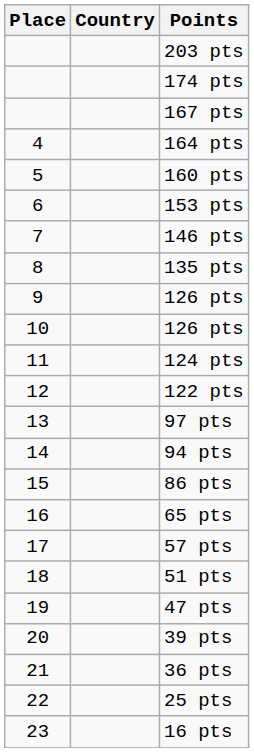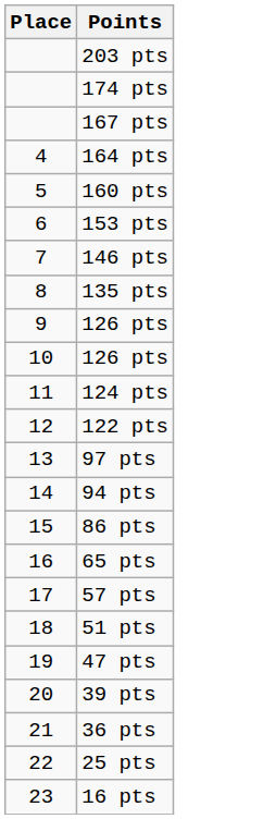 <table class=wikitable>
 <tr>
 <th>Place</th>
-<th>Country</th>
 <th>Points</th>
 </tr>
 <tr>
 <td align=center></td>
-<td></td>
 <td>203 pts</td>
 </tr>
 <tr>
 <td align=center></td>
-<td></td>
 <td>174 pts</td>
 </tr>
 <tr>
 <td align=center></td>
-<td></td>
 <td>167 pts</td>
 </tr>
 <tr>
 <td align=center>4</td>
-<td></td>
 <td>164 pts</td>
 </tr>
 <tr>
 <td align=center>5</td>
-<td></td>
 <td>160 pts</td>
 </tr>
 <tr>
 <td align=center>6</td>
-<td></td>
 <td>153 pts</td>
 </tr>
 <tr>
 <td align=center>7</td>
-<td></td>
 <td>146 pts</td>
 </tr>
 <tr>
 <td align=center>8</td>
-<td></td>
 <td>135 pts</td>
 </tr>
 <tr>
 <td align=center>9</td>
-<td></td>
 <td>126 pts</td>
 </tr>
 <tr>
 <td align=center>10</td>
-<td></td>
 <td>126 pts</td>
 </tr>
 <tr>
 <td align=center>11</td>
-<td></td>
 <td>124 pts</td>
 </tr>
 <tr>
 <td align=center>12</td>
-<td></td>
 <td>122 pts</td>
 </tr>
 <tr>
 <td align=center>13</td>
-<td></td>
 <td>97 pts</td>
 </tr>
 <tr>
 <td align=center>14</td>
-<td></td>
 <td>94 pts</td>
 </tr>
 <tr>
 <td align=center>15</td>
-<td></td>
 <td>86 pts</td>
 </tr>
 <tr>
 <td align=center>16</td>
-<td></td>
 <td>65 pts</td>
 </tr>
 <tr>
 <td align=center>17</td>
-<td></td>
 <td>57 pts</td>
 </tr>
 <tr>
 <td align=center>18</td>
-<td></td>
 <td>51 pts</td>
 </tr>
 <tr>
 <td align=center>19</td>
-<td></td>
 <td>47 pts</td>
 </tr>
 <tr>
 <td align=center>20</td>
-<td></td>
 <td>39 pts</td>
 </tr>
 <tr>
 <td align=center>21</td>
-<td></td>
 <td>36 pts</td>
 </tr>
 <tr>
 <td align=center>22</td>
-<td></td>
 <td>25 pts</td>
 </tr>
 <tr>
 <td align=center>23</td>
-<td></td>
 <td>16 pts</td>
 </tr>
 </table>
